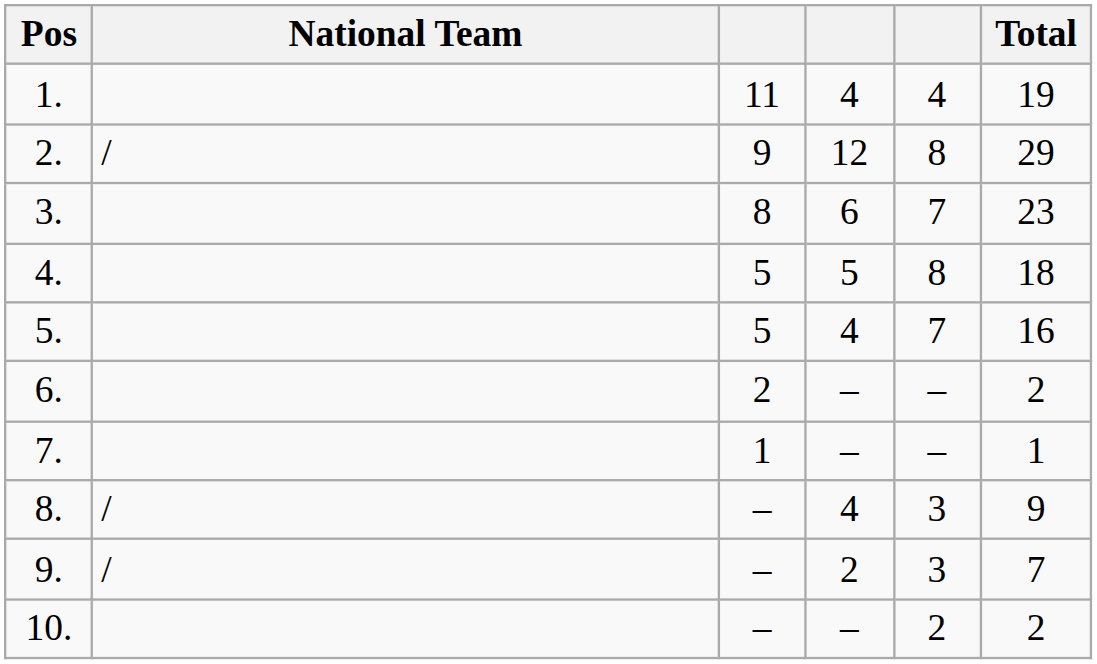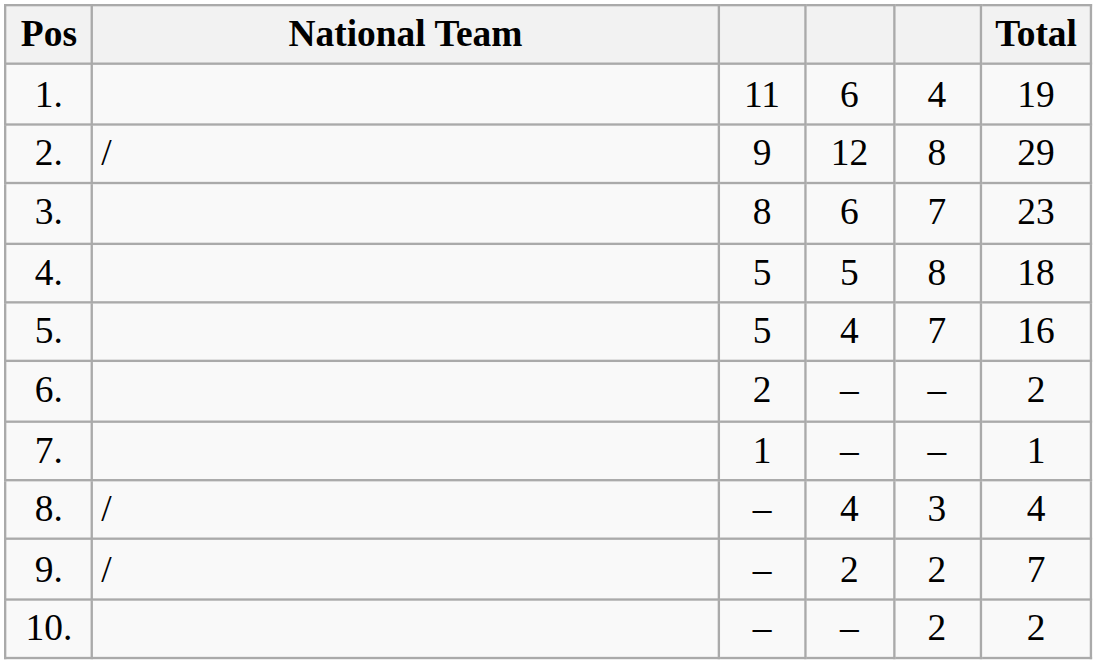 <table class="wikitable" style="font-size: 100%; text-align:center;">
 <tr>
 <th width=30px>Pos</th>
 <th width=260px>National Team</th>
 <th width=30px ></th>
 <th width=30px ></th>
 <th width=30px ></th>
 <th width=40px>Total</th>
 </tr>
 <tr>
 <td>1.</td>
 <td align=left></td>
 <td>11</td>
-<td>4</td>
+<td>6</td>
 <td>4</td>
 <td>19</td>
 </tr>
 <tr>
 <td>2.</td>
 <td align=left>/</td>
 <td>9</td>
 <td>12</td>
 <td>8</td>
 <td>29</td>
 </tr>
 <tr>
 <td>3.</td>
 <td align=left></td>
 <td>8</td>
 <td>6</td>
 <td>7</td>
 <td>23</td>
 </tr>
 <tr>
 <td>4.</td>
 <td align=left></td>
 <td>5</td>
 <td>5</td>
 <td>8</td>
 <td>18</td>
 </tr>
 <tr>
 <td>5.</td>
 <td align=left></td>
 <td>5</td>
 <td>4</td>
 <td>7</td>
 <td>16</td>
 </tr>
 <tr>
 <td>6.</td>
 <td align=left></td>
 <td>2</td>
 <td>–</td>
 <td>–</td>
 <td>2</td>
 </tr>
 <tr>
 <td>7.</td>
 <td align=left></td>
 <td>1</td>
 <td>–</td>
 <td>–</td>
 <td>1</td>
 </tr>
 <tr>
 <td>8.</td>
 <td align=left><em></em>/</td>
 <td>–</td>
 <td>4</td>
 <td>3</td>
-<td>9</td>
+<td>4</td>
 </tr>
 <tr>
 <td>9.</td>
 <td align=left><em></em>/</td>
 <td>–</td>
 <td>2</td>
-<td>3</td>
+<td>2</td>
 <td>7</td>
 </tr>
 <tr>
 <td>10.</td>
 <td align=left></td>
 <td>–</td>
 <td>–</td>
 <td>2</td>
 <td>2</td>
 </tr>
 </table>
